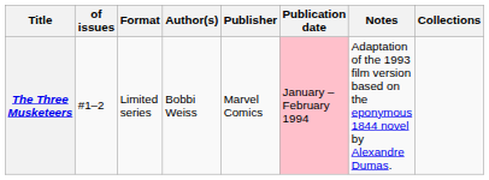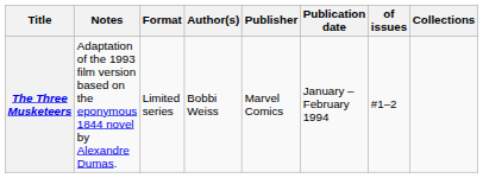 <table class="wikitable">
 <tr>
 <th>Title</th>
-<th style="width:40pt"> of issues</th>
+<th style="width:175pt">Notes</th>
 <th style="width:75pt">Format</th>
 <th style="width:125pt">Author(s)</th>
 <th style="width:125pt">Publisher</th>
 <th style="width:150pt">Publication date</th>
-<th style="width:175pt">Notes</th>
+<th style="width:40pt"> of issues</th>
 <th>Collections</th>
 </tr>
 <tr>
 <th><em><a href='#'>The Three Musketeers</a></em></th>
-<td>#1–2</td>
+<td>Adaptation of the 1993 film version based on the <a href='#'>eponymous 1844 novel</a> by <a href='#'>Alexandre Dumas</a>.</td>
 <td>Limited series</td>
 <td>Bobbi Weiss</td>
 <td>Marvel Comics</td>
-<td style="background: pink;">January – February 1994</td>
-<td>Adaptation of the 1993 film version based on the <a href='#'>eponymous 1844 novel</a> by <a href='#'>Alexandre Dumas</a>.</td>
+<td>January – February 1994</td>
+<td>#1–2</td>
 <td></td>
 </tr>
 </table>
